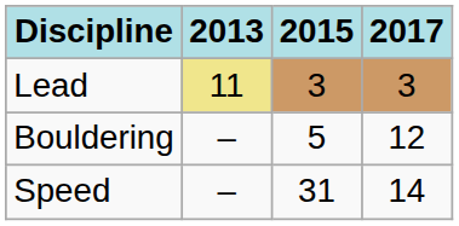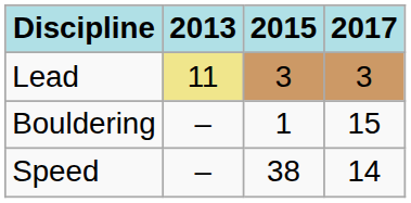 <table class="wikitable" style="text-align: center;">
 <tr>
 <th style="background: #b0e0e6;">Discipline</th>
 <th style="background: #b0e0e6;">2013</th>
 <th style="background: #b0e0e6;">2015</th>
 <th style="background: #b0e0e6;">2017</th>
 </tr>
 <tr>
 <td align="left">Lead</td>
 <td style="background: khaki;">11</td>
 <td style="background:#cc9966">3</td>
 <td style="background:#cc9966">3</td>
 </tr>
 <tr>
 <td align="left">Bouldering</td>
 <td>–</td>
-<td>5</td>
-<td>12</td>
+<td>1</td>
+<td>15</td>
 </tr>
 <tr>
 <td align="left">Speed</td>
 <td>–</td>
-<td>31</td>
+<td>38</td>
 <td>14</td>
 </tr>
 </table>
